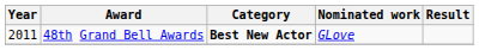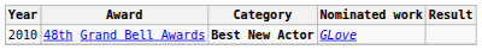 <table class="wikitable">
 <tr>
 <th>Year</th>
 <th>Award</th>
 <th>Category</th>
 <th>Nominated work</th>
 <th>Result</th>
 </tr>
 <tr>
-<td>2011</td>
+<td>2010</td>
 <td><a href='#'>48th</a> <a href='#'>Grand Bell Awards</a></td>
 <td><strong>Best New Actor</strong></td>
 <td><em><a href='#'>GLove</a></em></td>
 <td></td>
 </tr>
 <tr>
 </tr>
 </table>
